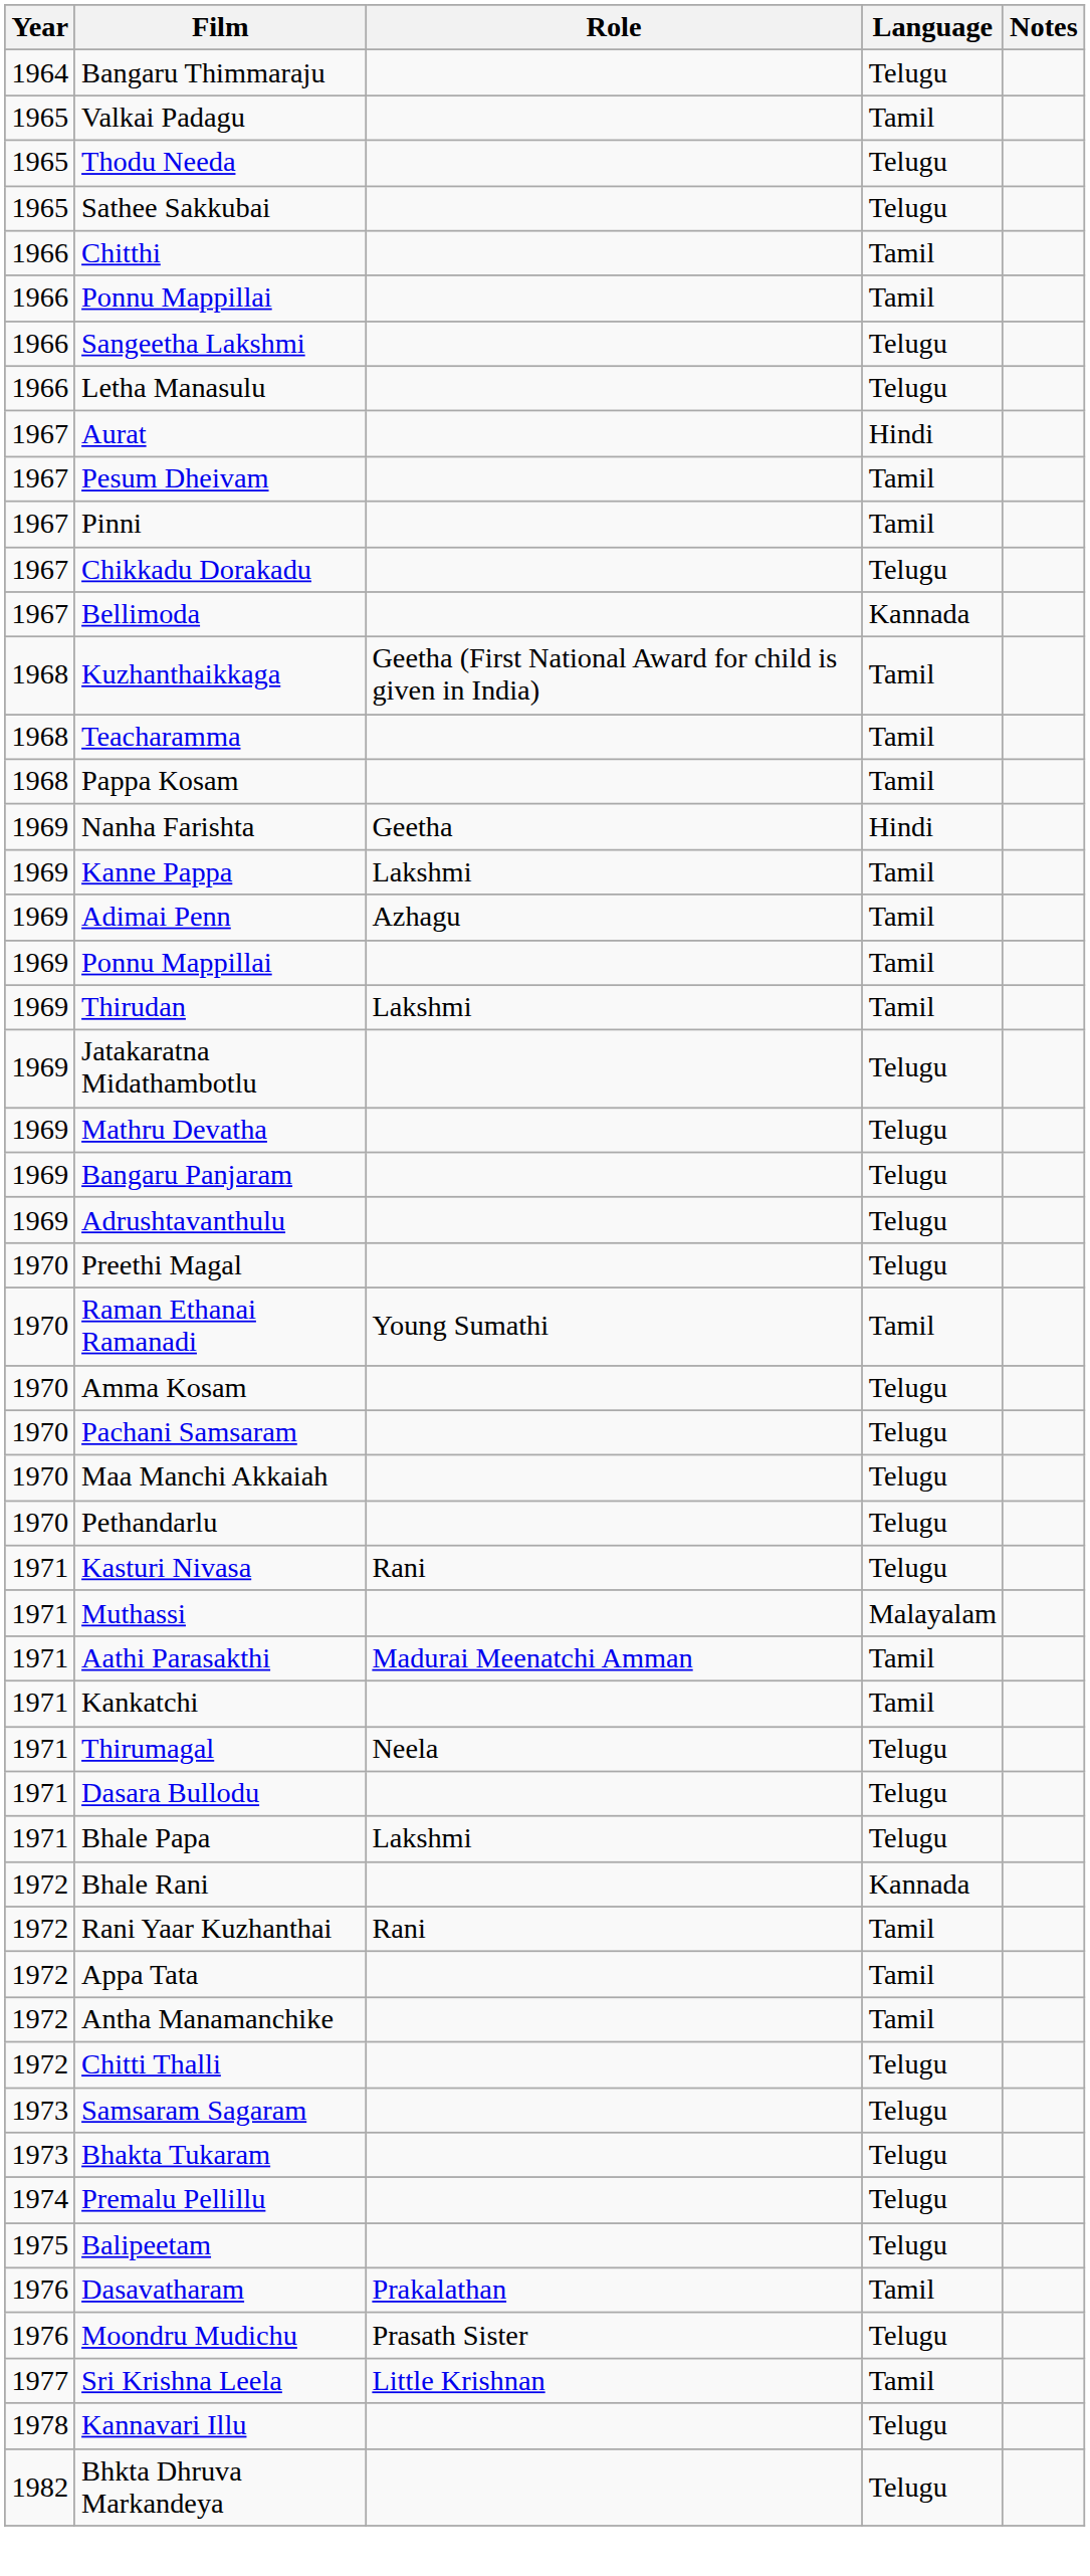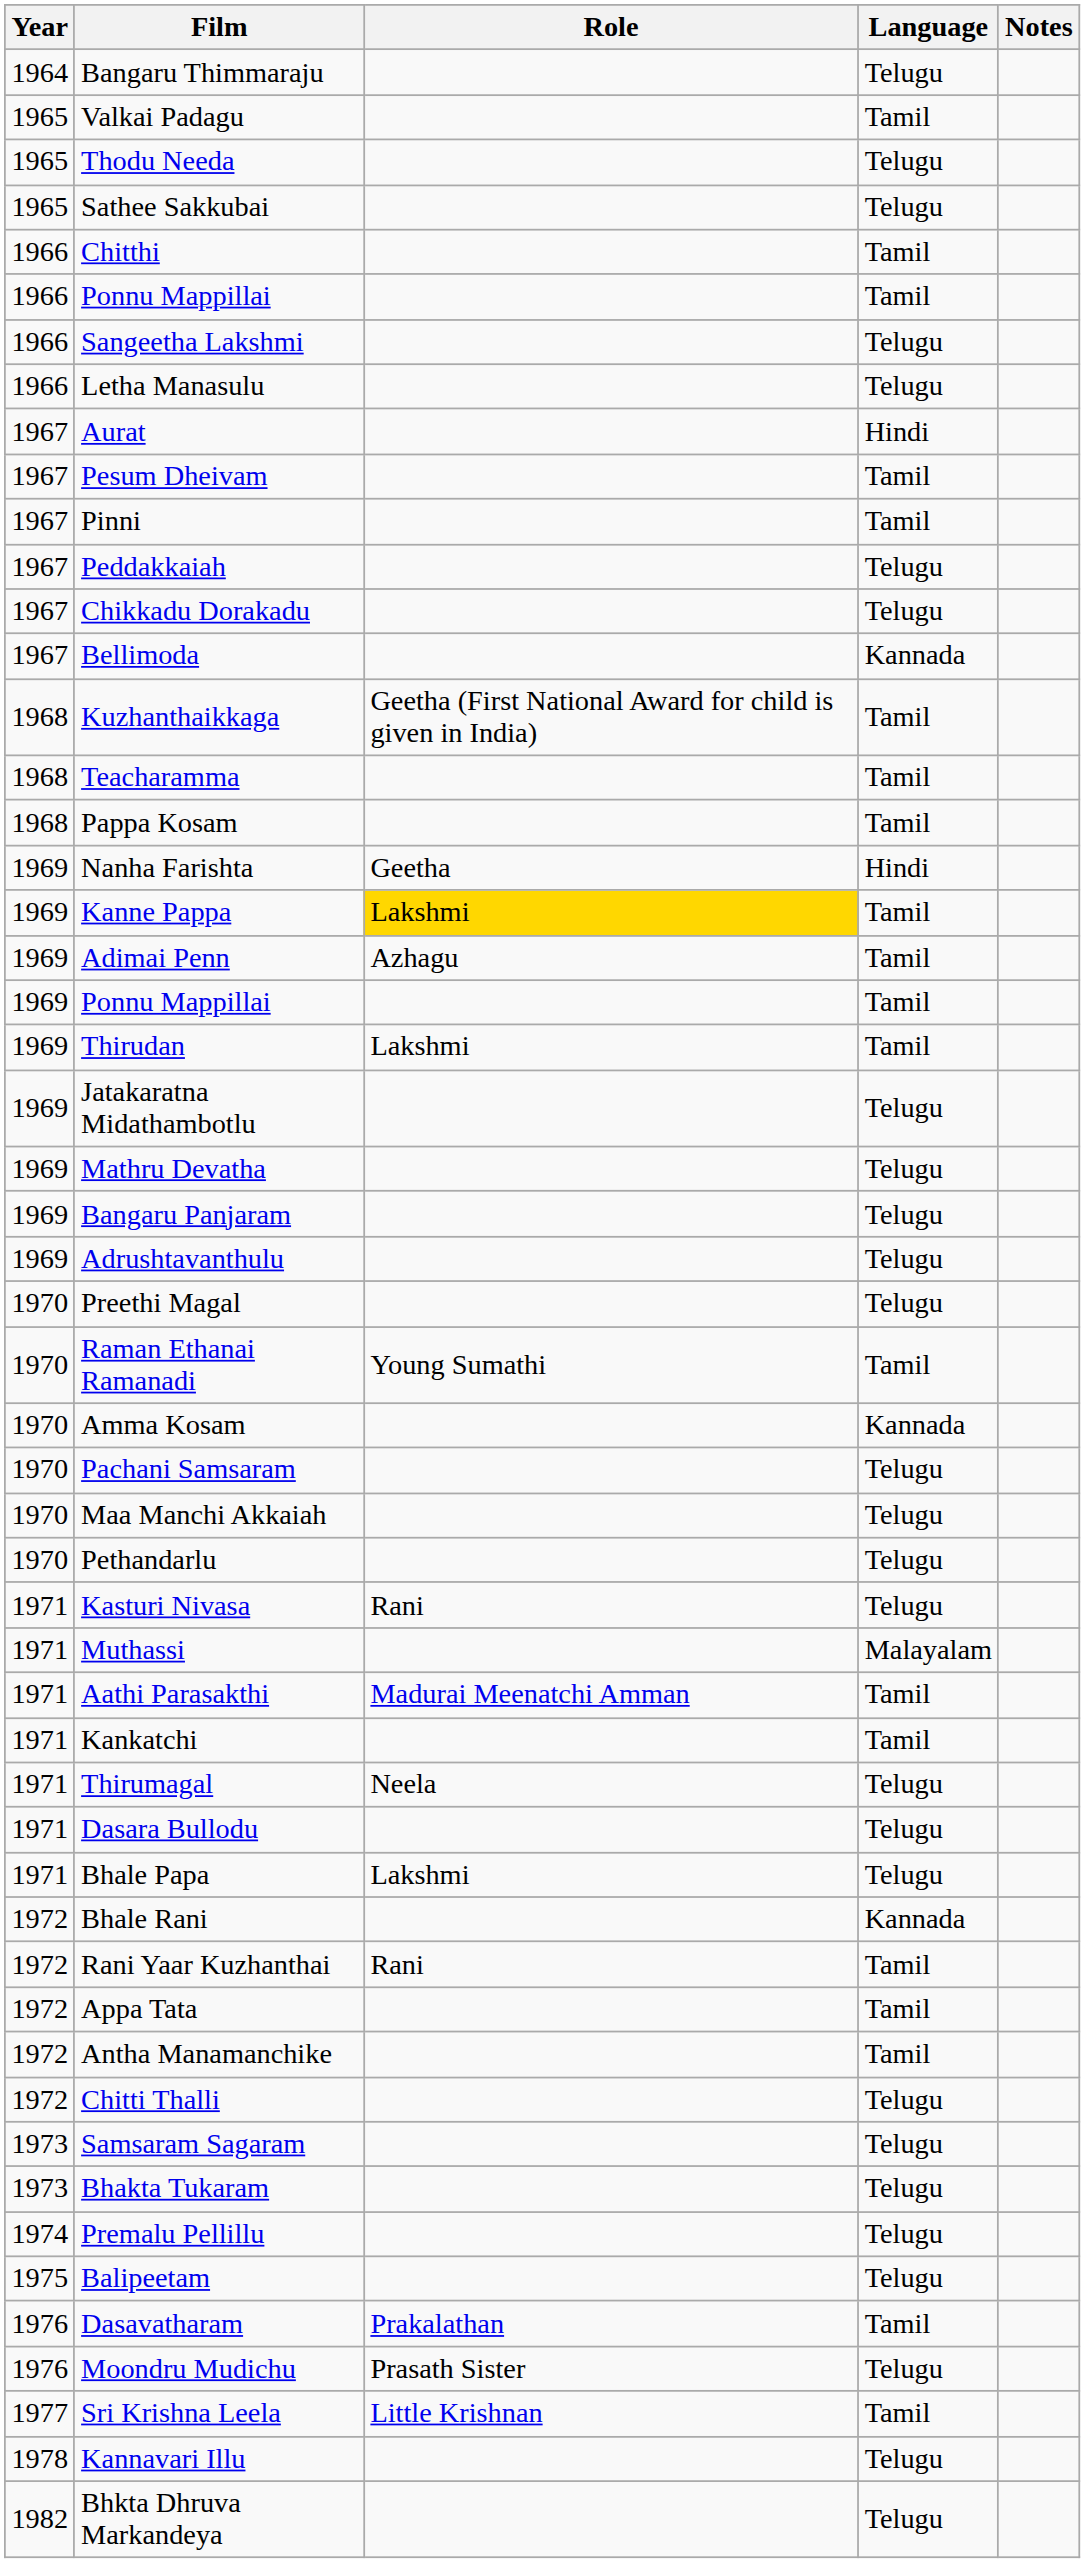 <table class="wikitable sortable">
 <tr>
 <th>Year</th>
 <th>Film</th>
 <th>Role</th>
 <th>Language</th>
 <th>Notes</th>
 </tr>
 <tr>
 <td>1964</td>
 <td>Bangaru Thimmaraju</td>
 <td></td>
 <td>Telugu</td>
 <td></td>
 </tr>
 <tr>
 <td>1965</td>
 <td>Valkai Padagu</td>
 <td></td>
 <td>Tamil</td>
 <td></td>
 </tr>
 <tr>
 <td>1965</td>
 <td><a href='#'>Thodu Needa</a></td>
 <td></td>
 <td>Telugu</td>
 <td></td>
 </tr>
 <tr>
 <td>1965</td>
 <td>Sathee Sakkubai</td>
 <td></td>
 <td>Telugu</td>
 <td></td>
 </tr>
 <tr>
 <td>1966</td>
 <td><a href='#'>Chitthi</a></td>
 <td></td>
 <td>Tamil</td>
 <td></td>
 </tr>
 <tr>
 <td>1966</td>
 <td><a href='#'>Ponnu Mappillai</a></td>
 <td></td>
 <td>Tamil</td>
 <td></td>
 </tr>
 <tr>
 <td>1966</td>
 <td><a href='#'>Sangeetha Lakshmi</a></td>
 <td></td>
 <td>Telugu</td>
 <td></td>
 </tr>
 <tr>
 <td>1966</td>
 <td>Letha Manasulu</td>
 <td></td>
 <td>Telugu</td>
 <td></td>
 </tr>
 <tr>
 <td>1967</td>
 <td><a href='#'>Aurat</a></td>
 <td></td>
 <td>Hindi</td>
 <td></td>
 </tr>
 <tr>
 <td>1967</td>
 <td><a href='#'>Pesum Dheivam</a></td>
 <td></td>
 <td>Tamil</td>
 <td></td>
 </tr>
 <tr>
 <td>1967</td>
 <td>Pinni</td>
 <td></td>
 <td>Tamil</td>
 <td></td>
 </tr>
 <tr>
 <td>1967</td>
+<td><a href='#'>Peddakkaiah</a></td>
+<td></td>
+<td>Telugu</td>
+<td></td>
+</tr>
+<tr>
+<td>1967</td>
 <td><a href='#'>Chikkadu Dorakadu</a></td>
 <td></td>
 <td>Telugu</td>
 <td></td>
 </tr>
 <tr>
 <td>1967</td>
 <td><a href='#'>Bellimoda</a></td>
 <td></td>
 <td>Kannada</td>
 <td></td>
 </tr>
 <tr>
 <td>1968</td>
 <td><a href='#'>Kuzhanthaikkaga</a></td>
 <td>Geetha (First National Award for child is given in India)</td>
 <td>Tamil</td>
 <td></td>
 </tr>
 <tr>
 <td>1968</td>
 <td><a href='#'>Teacharamma</a></td>
 <td></td>
 <td>Tamil</td>
 <td></td>
 </tr>
 <tr>
 <td>1968</td>
 <td>Pappa Kosam</td>
 <td></td>
 <td>Tamil</td>
 <td></td>
 </tr>
 <tr>
 <td>1969</td>
 <td>Nanha Farishta</td>
 <td>Geetha</td>
 <td>Hindi</td>
 <td></td>
 </tr>
 <tr>
 <td>1969</td>
 <td><a href='#'>Kanne Pappa</a></td>
-<td>Lakshmi</td>
+<td style="background: gold;">Lakshmi</td>
 <td>Tamil</td>
 <td></td>
 </tr>
 <tr>
 <td>1969</td>
 <td><a href='#'>Adimai Penn</a></td>
 <td>Azhagu</td>
 <td>Tamil</td>
 <td></td>
 </tr>
 <tr>
 <td>1969</td>
 <td><a href='#'>Ponnu Mappillai</a></td>
 <td></td>
 <td>Tamil</td>
 <td></td>
 </tr>
 <tr>
 <td>1969</td>
 <td><a href='#'>Thirudan</a></td>
 <td>Lakshmi</td>
 <td>Tamil</td>
 <td></td>
 </tr>
 <tr>
 <td>1969</td>
 <td>Jatakaratna Midathambotlu</td>
 <td></td>
 <td>Telugu</td>
 <td></td>
 </tr>
 <tr>
 <td>1969</td>
 <td><a href='#'>Mathru Devatha</a></td>
 <td></td>
 <td>Telugu</td>
 <td></td>
 </tr>
 <tr>
 <td>1969</td>
 <td><a href='#'>Bangaru Panjaram</a></td>
 <td></td>
 <td>Telugu</td>
 <td></td>
 </tr>
 <tr>
 <td>1969</td>
 <td><a href='#'>Adrushtavanthulu</a></td>
 <td></td>
 <td>Telugu</td>
 <td></td>
 </tr>
 <tr>
 <td>1970</td>
 <td>Preethi Magal</td>
 <td></td>
 <td>Telugu</td>
 <td></td>
 </tr>
 <tr>
 <td>1970</td>
 <td><a href='#'>Raman Ethanai Ramanadi</a></td>
 <td>Young Sumathi</td>
 <td>Tamil</td>
 <td></td>
 </tr>
 <tr>
 <td>1970</td>
 <td>Amma Kosam</td>
 <td></td>
-<td>Telugu</td>
+<td>Kannada</td>
 <td></td>
 </tr>
 <tr>
 <td>1970</td>
 <td><a href='#'>Pachani Samsaram</a></td>
 <td></td>
 <td>Telugu</td>
 <td></td>
 </tr>
 <tr>
 <td>1970</td>
 <td>Maa Manchi Akkaiah</td>
 <td></td>
 <td>Telugu</td>
 <td></td>
 </tr>
 <tr>
 <td>1970</td>
 <td>Pethandarlu</td>
 <td></td>
 <td>Telugu</td>
 <td></td>
 </tr>
 <tr>
 <td>1971</td>
 <td><a href='#'>Kasturi Nivasa</a></td>
 <td>Rani</td>
 <td>Telugu</td>
 <td></td>
 </tr>
 <tr>
 <td>1971</td>
 <td><a href='#'>Muthassi</a></td>
 <td></td>
 <td>Malayalam</td>
 <td></td>
 </tr>
 <tr>
 <td>1971</td>
 <td><a href='#'>Aathi Parasakthi</a></td>
 <td><a href='#'>Madurai Meenatchi Amman</a></td>
 <td>Tamil</td>
 <td></td>
 </tr>
 <tr>
 <td>1971</td>
 <td>Kankatchi</td>
 <td></td>
 <td>Tamil</td>
 <td></td>
 </tr>
 <tr>
 <td>1971</td>
 <td><a href='#'>Thirumagal</a></td>
 <td>Neela</td>
 <td>Telugu</td>
 <td></td>
 </tr>
 <tr>
 <td>1971</td>
 <td><a href='#'>Dasara Bullodu</a></td>
 <td></td>
 <td>Telugu</td>
 <td></td>
 </tr>
 <tr>
 <td>1971</td>
 <td>Bhale Papa</td>
 <td>Lakshmi</td>
 <td>Telugu</td>
 <td></td>
 </tr>
 <tr>
 <td>1972</td>
 <td>Bhale Rani</td>
 <td></td>
 <td>Kannada</td>
 <td></td>
 </tr>
 <tr>
 <td>1972</td>
 <td>Rani Yaar Kuzhanthai</td>
 <td>Rani</td>
 <td>Tamil</td>
 <td></td>
 </tr>
 <tr>
 <td>1972</td>
 <td>Appa Tata</td>
 <td></td>
 <td>Tamil</td>
 <td></td>
 </tr>
 <tr>
 <td>1972</td>
 <td>Antha Manamanchike</td>
 <td></td>
 <td>Tamil</td>
 <td></td>
 </tr>
 <tr>
 <td>1972</td>
 <td><a href='#'>Chitti Thalli</a></td>
 <td></td>
 <td>Telugu</td>
 <td></td>
 </tr>
 <tr>
 <td>1973</td>
 <td><a href='#'>Samsaram Sagaram</a></td>
 <td></td>
 <td>Telugu</td>
 <td></td>
 </tr>
 <tr>
 <td>1973</td>
 <td><a href='#'>Bhakta Tukaram</a></td>
 <td></td>
 <td>Telugu</td>
 <td></td>
 </tr>
 <tr>
 <td>1974</td>
 <td><a href='#'>Premalu Pellillu</a></td>
 <td></td>
 <td>Telugu</td>
 <td></td>
 </tr>
 <tr>
 <td>1975</td>
 <td><a href='#'>Balipeetam</a></td>
 <td></td>
 <td>Telugu</td>
 <td></td>
 </tr>
 <tr>
 <td>1976</td>
 <td><a href='#'>Dasavatharam</a></td>
 <td><a href='#'>Prakalathan</a></td>
 <td>Tamil</td>
 <td></td>
 </tr>
 <tr>
 <td>1976</td>
 <td><a href='#'>Moondru Mudichu</a></td>
 <td>Prasath Sister</td>
 <td>Telugu</td>
 <td></td>
 </tr>
 <tr>
 <td>1977</td>
 <td><a href='#'>Sri Krishna Leela</a></td>
 <td><a href='#'>Little Krishnan</a></td>
 <td>Tamil</td>
 <td></td>
 </tr>
 <tr>
 <td>1978</td>
 <td><a href='#'>Kannavari Illu</a></td>
 <td></td>
 <td>Telugu</td>
 <td></td>
 </tr>
 <tr>
 <td>1982</td>
 <td>Bhkta Dhruva Markandeya</td>
 <td></td>
 <td>Telugu</td>
 <td></td>
 </tr>
 </table>
